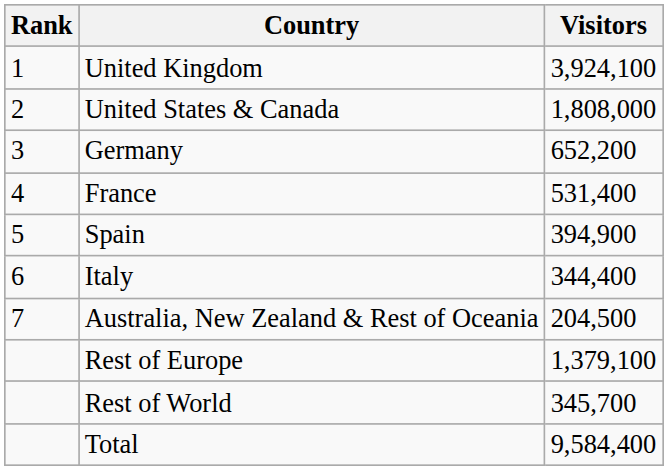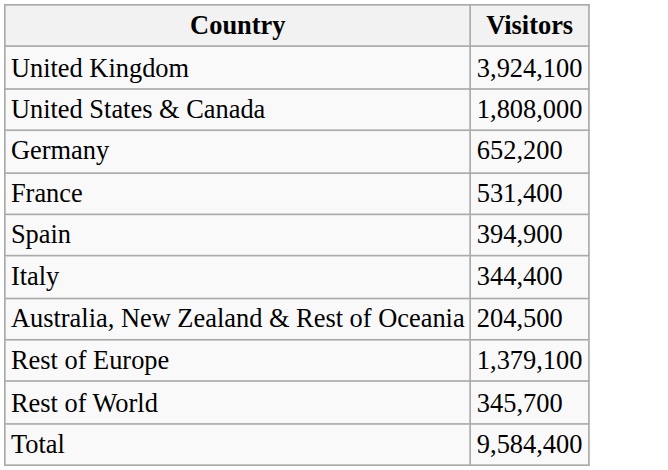 <table class="wikitable">
 <tr>
-<th>Rank</th>
 <th>Country</th>
 <th>Visitors</th>
 </tr>
 <tr>
-<td>1</td>
 <td>United Kingdom</td>
 <td>3,924,100</td>
 </tr>
 <tr>
-<td>2</td>
 <td>United States & Canada</td>
 <td>1,808,000</td>
 </tr>
 <tr>
-<td>3</td>
 <td>Germany</td>
 <td>652,200</td>
 </tr>
 <tr>
-<td>4</td>
 <td>France</td>
 <td>531,400</td>
 </tr>
 <tr>
-<td>5</td>
 <td>Spain</td>
 <td>394,900</td>
 </tr>
 <tr>
-<td>6</td>
 <td>Italy</td>
 <td>344,400</td>
 </tr>
 <tr>
-<td>7</td>
 <td>Australia, New Zealand & Rest of Oceania</td>
 <td>204,500</td>
 </tr>
 <tr>
-<td></td>
 <td>Rest of Europe</td>
 <td>1,379,100</td>
 </tr>
 <tr>
-<td></td>
 <td>Rest of World</td>
 <td>345,700</td>
 </tr>
 <tr>
-<td></td>
 <td>Total</td>
 <td>9,584,400</td>
 </tr>
 </table>
